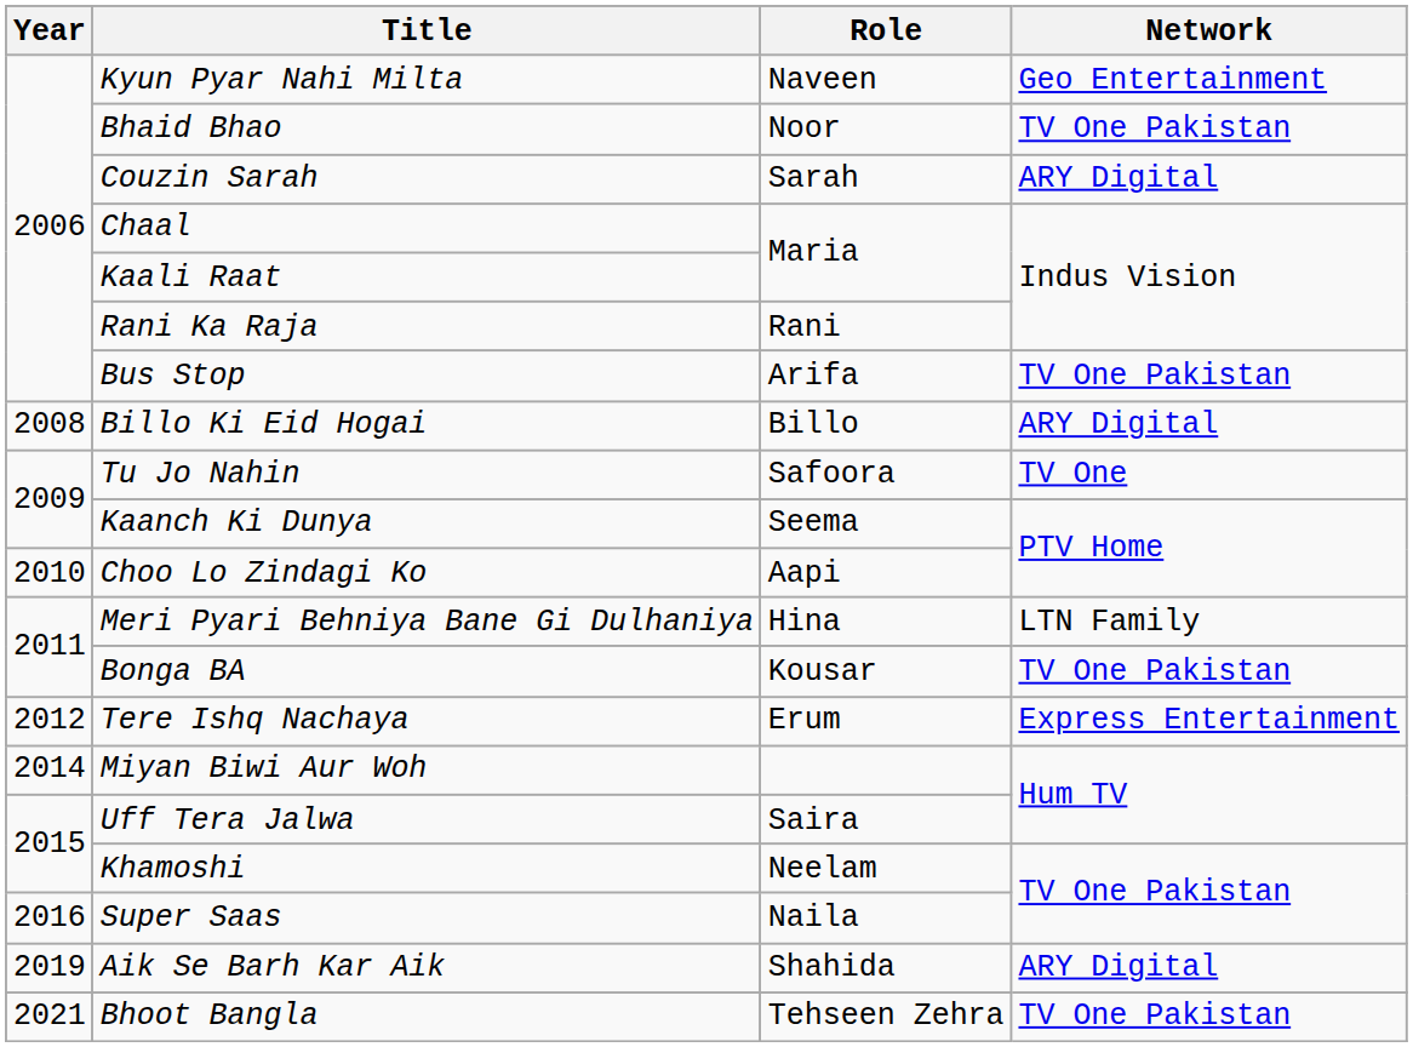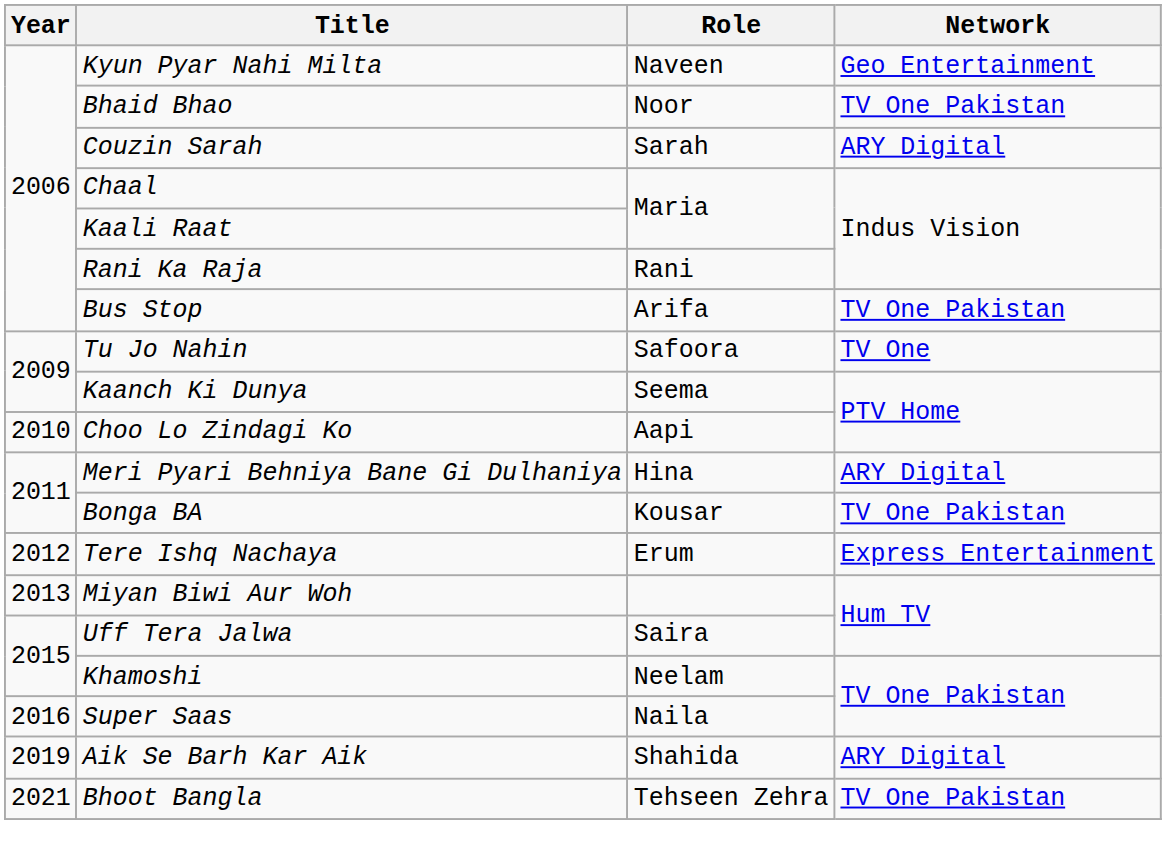 <table class="wikitable">
 <tr>
 <th>Year</th>
 <th>Title</th>
 <th>Role</th>
 <th>Network</th>
 </tr>
 <tr>
 <td rowspan="7">2006</td>
 <td><em>Kyun Pyar Nahi Milta</em></td>
 <td>Naveen</td>
 <td><a href='#'>Geo Entertainment</a></td>
 </tr>
 <tr>
 <td><em>Bhaid Bhao</em></td>
 <td>Noor</td>
 <td><a href='#'>TV One Pakistan</a></td>
 </tr>
 <tr>
 <td><em>Couzin Sarah</em></td>
 <td>Sarah</td>
 <td><a href='#'>ARY Digital</a></td>
 </tr>
 <tr>
 <td><em>Chaal</em></td>
 <td rowspan="2">Maria</td>
 <td rowspan="3">Indus Vision</td>
 </tr>
 <tr>
 <td><em>Kaali Raat</em></td>
 </tr>
 <tr>
 <td><em>Rani Ka Raja</em></td>
 <td>Rani</td>
 </tr>
 <tr>
 <td><em>Bus Stop</em></td>
 <td>Arifa</td>
 <td><a href='#'>TV One Pakistan</a></td>
 </tr>
 <tr>
-<td>2008</td>
-<td><em>Billo Ki Eid Hogai</em></td>
-<td>Billo</td>
-<td><a href='#'>ARY Digital</a></td>
-</tr>
-<tr>
 <td rowspan="2">2009</td>
 <td><em>Tu Jo Nahin</em></td>
 <td>Safoora</td>
 <td><a href='#'>TV One</a></td>
 </tr>
 <tr>
 <td><em>Kaanch Ki Dunya</em></td>
 <td>Seema</td>
 <td rowspan="2"><a href='#'>PTV Home</a></td>
 </tr>
 <tr>
 <td>2010</td>
 <td><em>Choo Lo Zindagi Ko</em></td>
 <td>Aapi</td>
 </tr>
 <tr>
 <td rowspan="2">2011</td>
 <td><em>Meri Pyari Behniya Bane Gi Dulhaniya</em></td>
 <td>Hina</td>
-<td>LTN Family</td>
+<td><a href='#'>ARY Digital</a></td>
 </tr>
 <tr>
 <td><em>Bonga BA</em></td>
 <td>Kousar</td>
 <td><a href='#'>TV One Pakistan</a></td>
 </tr>
 <tr>
 <td>2012</td>
 <td><em>Tere Ishq Nachaya</em></td>
 <td>Erum</td>
 <td><a href='#'>Express Entertainment</a></td>
 </tr>
 <tr>
-<td>2014</td>
+<td>2013</td>
 <td><em>Miyan Biwi Aur Woh</em></td>
 <td></td>
 <td rowspan="2"><a href='#'>Hum TV</a></td>
 </tr>
 <tr>
 <td rowspan="2">2015</td>
 <td><em>Uff Tera Jalwa</em></td>
 <td>Saira</td>
 </tr>
 <tr>
 <td><em>Khamoshi</em></td>
 <td>Neelam</td>
 <td rowspan="2"><a href='#'>TV One Pakistan</a></td>
 </tr>
 <tr>
 <td>2016</td>
 <td><em>Super Saas</em></td>
 <td>Naila</td>
 </tr>
 <tr>
 <td>2019</td>
 <td><em>Aik Se Barh Kar Aik</em></td>
 <td>Shahida</td>
 <td><a href='#'>ARY Digital</a></td>
 </tr>
 <tr>
 <td>2021</td>
 <td><em>Bhoot Bangla</em></td>
 <td>Tehseen Zehra</td>
 <td><a href='#'>TV One Pakistan</a></td>
 </tr>
 </table>
